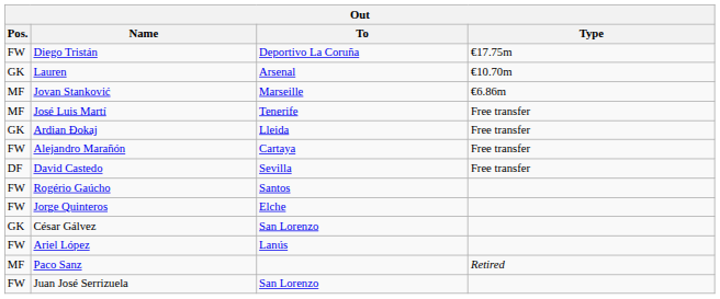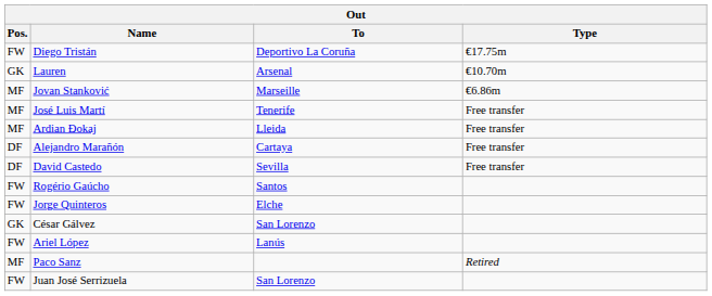 <table class="wikitable" style="font-size:90%;width:99%;">
 <tr>
 <th colspan="4">Out</th>
 </tr>
 <tr>
 <th width=3%>Pos.</th>
 <th width=32%>Name</th>
 <th width=30%>To</th>
 <th width=35%>Type</th>
 </tr>
 <tr>
 <td>FW</td>
 <td><a href='#'>Diego Tristán</a></td>
 <td><a href='#'>Deportivo La Coruña</a></td>
 <td>€17.75m</td>
 </tr>
 <tr>
 <td>GK</td>
 <td><a href='#'>Lauren</a></td>
 <td><a href='#'>Arsenal</a></td>
 <td>€10.70m</td>
 </tr>
 <tr>
 <td>MF</td>
 <td><a href='#'>Jovan Stanković</a></td>
 <td><a href='#'>Marseille</a></td>
 <td>€6.86m</td>
 </tr>
 <tr>
 <td>MF</td>
 <td><a href='#'>José Luis Martí</a></td>
 <td><a href='#'>Tenerife</a></td>
 <td>Free transfer</td>
 </tr>
 <tr>
-<td>GK</td>
+<td>MF</td>
 <td><a href='#'>Ardian Đokaj</a></td>
 <td><a href='#'>Lleida</a></td>
 <td>Free transfer</td>
 </tr>
 <tr>
-<td>FW</td>
+<td>DF</td>
 <td><a href='#'>Alejandro Marañón</a></td>
 <td><a href='#'>Cartaya</a></td>
 <td>Free transfer</td>
 </tr>
 <tr>
 <td>DF</td>
 <td><a href='#'>David Castedo</a></td>
 <td><a href='#'>Sevilla</a></td>
 <td>Free transfer</td>
 </tr>
 <tr>
 <td>FW</td>
 <td><a href='#'>Rogério Gaúcho</a></td>
 <td><a href='#'>Santos</a></td>
 <td></td>
 </tr>
 <tr>
 <td>FW</td>
 <td><a href='#'>Jorge Quinteros</a></td>
 <td><a href='#'>Elche</a></td>
 <td></td>
 </tr>
 <tr>
 <td>GK</td>
 <td>César Gálvez</td>
 <td><a href='#'>San Lorenzo</a></td>
 <td></td>
 </tr>
 <tr>
 <td>FW</td>
 <td><a href='#'>Ariel López</a></td>
 <td><a href='#'>Lanús</a></td>
 <td></td>
 </tr>
 <tr>
 <td>MF</td>
 <td><a href='#'>Paco Sanz</a></td>
 <td></td>
 <td><em>Retired</em></td>
 </tr>
 <tr>
 <td>FW</td>
 <td>Juan José Serrizuela</td>
 <td><a href='#'>San Lorenzo</a></td>
 <td></td>
 </tr>
 </table>
